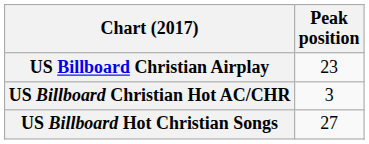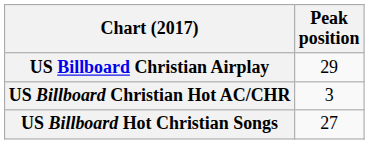 <table class="wikitable sortable plainrowheaders" style="text-align:center">
 <tr>
 <th>Chart (2017)</th>
 <th>Peak<br>position</th>
 </tr>
 <tr>
 <th scope="row">US <a href='#'>Billboard</a> Christian Airplay</th>
-<td>23</td>
+<td>29</td>
 </tr>
 <tr>
 <th scope="row">US <em>Billboard</em> Christian Hot AC/CHR</th>
 <td>3</td>
 </tr>
 <tr>
 <th>US <em>Billboard</em> Hot Christian Songs</th>
 <td>27</td>
 </tr>
 </table>
